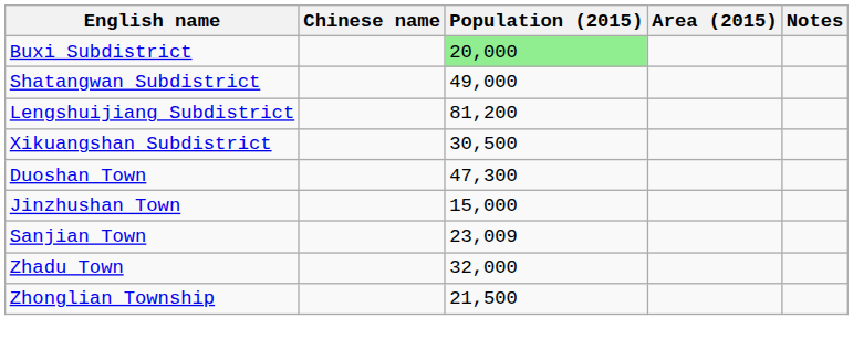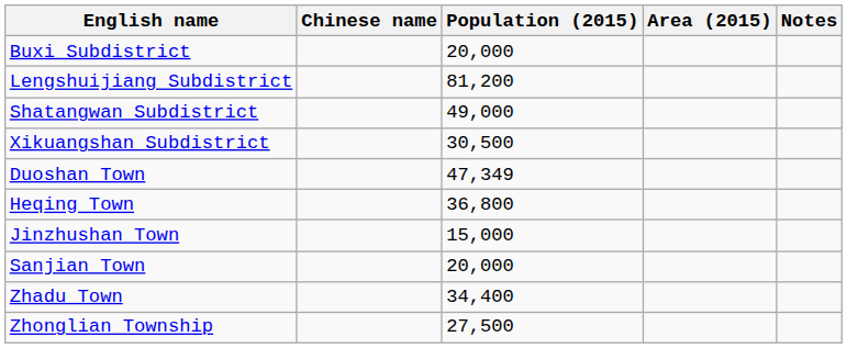 <table class="wikitable">
 <tr>
 <th>English name</th>
 <th>Chinese name</th>
 <th>Population (2015)</th>
 <th>Area (2015)</th>
 <th>Notes</th>
 </tr>
 <tr>
 <td><a href='#'>Buxi Subdistrict</a></td>
 <td></td>
-<td style="background: lightgreen;">20,000</td>
+<td>20,000</td>
+<td></td>
+<td></td>
+</tr>
+<tr>
+<td><a href='#'>Lengshuijiang Subdistrict</a></td>
+<td></td>
+<td>81,200</td>
 <td></td>
 <td></td>
 </tr>
 <tr>
 <td><a href='#'>Shatangwan Subdistrict</a></td>
 <td></td>
 <td>49,000</td>
-<td></td>
-<td></td>
-</tr>
-<tr>
-<td><a href='#'>Lengshuijiang Subdistrict</a></td>
-<td></td>
-<td>81,200</td>
 <td></td>
 <td></td>
 </tr>
 <tr>
 <td><a href='#'>Xikuangshan Subdistrict</a></td>
 <td></td>
 <td>30,500</td>
 <td></td>
 <td></td>
 </tr>
 <tr>
 <td><a href='#'>Duoshan Town</a></td>
 <td></td>
-<td>47,300</td>
+<td>47,349</td>
+<td></td>
+<td></td>
+</tr>
+<tr>
+<td><a href='#'>Heqing Town</a></td>
+<td></td>
+<td>36,800</td>
 <td></td>
 <td></td>
 </tr>
 <tr>
 <td><a href='#'>Jinzhushan Town</a></td>
 <td></td>
 <td>15,000</td>
 <td></td>
 <td></td>
 </tr>
 <tr>
 <td><a href='#'>Sanjian Town</a></td>
 <td></td>
-<td>23,009</td>
+<td>20,000</td>
 <td></td>
 <td></td>
 </tr>
 <tr>
 <td><a href='#'>Zhadu Town</a></td>
 <td></td>
-<td>32,000</td>
+<td>34,400</td>
 <td></td>
 <td></td>
 </tr>
 <tr>
 <td><a href='#'>Zhonglian Township</a></td>
 <td></td>
-<td>21,500</td>
+<td>27,500</td>
 <td></td>
 <td></td>
 </tr>
 </table>
